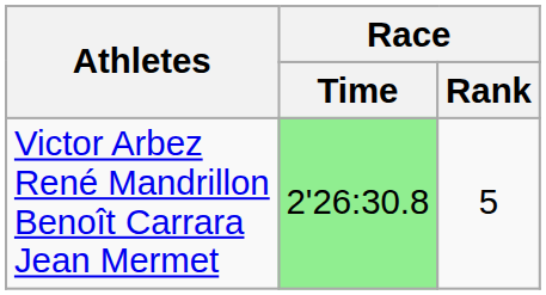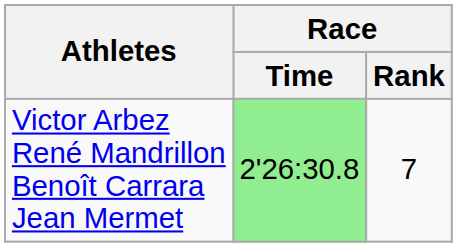 <table class="wikitable" border="1" style="font-size:90%">
 <tr>
 <th rowspan=2>Athletes</th>
 <th colspan=2>Race</th>
 </tr>
 <tr>
 <th>Time</th>
 <th>Rank</th>
 </tr>
 <tr>
 <td><a href='#'>Victor Arbez</a><br><a href='#'>René Mandrillon</a><br><a href='#'>Benoît Carrara</a><br><a href='#'>Jean Mermet</a></td>
 <td align=center style="background: lightgreen;">2'26:30.8</td>
-<td align=center>5</td>
+<td align=center>7</td>
 </tr>
 </table>
